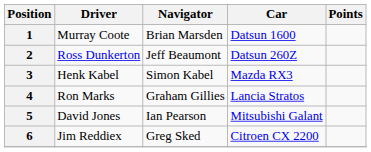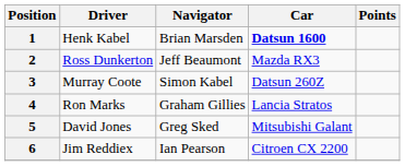 <table class="wikitable" border="1">
 <tr>
 <th>Position</th>
 <th>Driver</th>
 <th>Navigator</th>
 <th>Car</th>
 <th>Points</th>
 </tr>
 <tr>
 <th>1</th>
-<td>Murray Coote</td>
+<td>Henk Kabel</td>
 <td>Brian Marsden</td>
-<td><a href='#'>Datsun 1600</a></td>
+<td><strong><a href='#'>Datsun 1600</a></strong></td>
 <td align="center"></td>
 </tr>
 <tr>
 <th>2</th>
 <td><a href='#'>Ross Dunkerton</a></td>
 <td>Jeff Beaumont</td>
-<td><a href='#'>Datsun 260Z</a></td>
+<td><a href='#'>Mazda RX3</a></td>
 <td align="center"></td>
 </tr>
 <tr>
 <th>3</th>
-<td>Henk Kabel</td>
+<td>Murray Coote</td>
 <td>Simon Kabel</td>
-<td><a href='#'>Mazda RX3</a></td>
+<td><a href='#'>Datsun 260Z</a></td>
 <td align="center"></td>
 </tr>
 <tr>
 <th>4</th>
 <td>Ron Marks</td>
 <td>Graham Gillies</td>
 <td><a href='#'>Lancia Stratos</a></td>
 <td align="center"></td>
 </tr>
 <tr>
 <th>5</th>
 <td>David Jones</td>
-<td>Ian Pearson</td>
+<td>Greg Sked</td>
 <td><a href='#'>Mitsubishi Galant</a></td>
 <td align="center"></td>
 </tr>
 <tr>
 <th>6</th>
 <td>Jim Reddiex</td>
-<td>Greg Sked</td>
+<td>Ian Pearson</td>
 <td><a href='#'>Citroen CX 2200</a></td>
 <td align="center"></td>
 </tr>
 <tr>
 </tr>
 </table>
